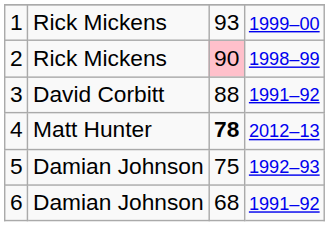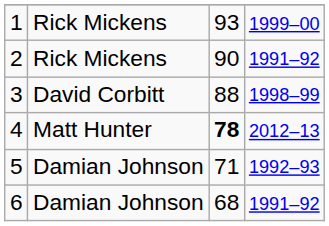 <table class="wikitable">
 <tr>
 </tr>
 <tr>
 <td>1</td>
 <td>Rick Mickens</td>
 <td>93</td>
 <td style="font-size:80%;"><a href='#'>1999–00</a></td>
 </tr>
 <tr>
 <td>2</td>
 <td>Rick Mickens</td>
-<td style="background: pink;">90</td>
-<td style="font-size:80%;"><a href='#'>1998–99</a></td>
+<td>90</td>
+<td style="font-size:80%;"><a href='#'>1991–92</a></td>
 </tr>
 <tr>
 <td>3</td>
 <td>David Corbitt</td>
 <td>88</td>
-<td style="font-size:80%;"><a href='#'>1991–92</a></td>
+<td style="font-size:80%;"><a href='#'>1998–99</a></td>
 </tr>
 <tr>
 <td>4</td>
 <td>Matt Hunter</td>
 <td><strong>78</strong></td>
 <td style="font-size:80%;"><a href='#'>2012–13</a></td>
 </tr>
 <tr>
 <td>5</td>
 <td>Damian Johnson</td>
-<td>75</td>
+<td>71</td>
 <td style="font-size:80%;"><a href='#'>1992–93</a></td>
 </tr>
 <tr>
 <td>6</td>
 <td>Damian Johnson</td>
 <td>68</td>
 <td style="font-size:80%;"><a href='#'>1991–92</a></td>
 </tr>
 </table>
